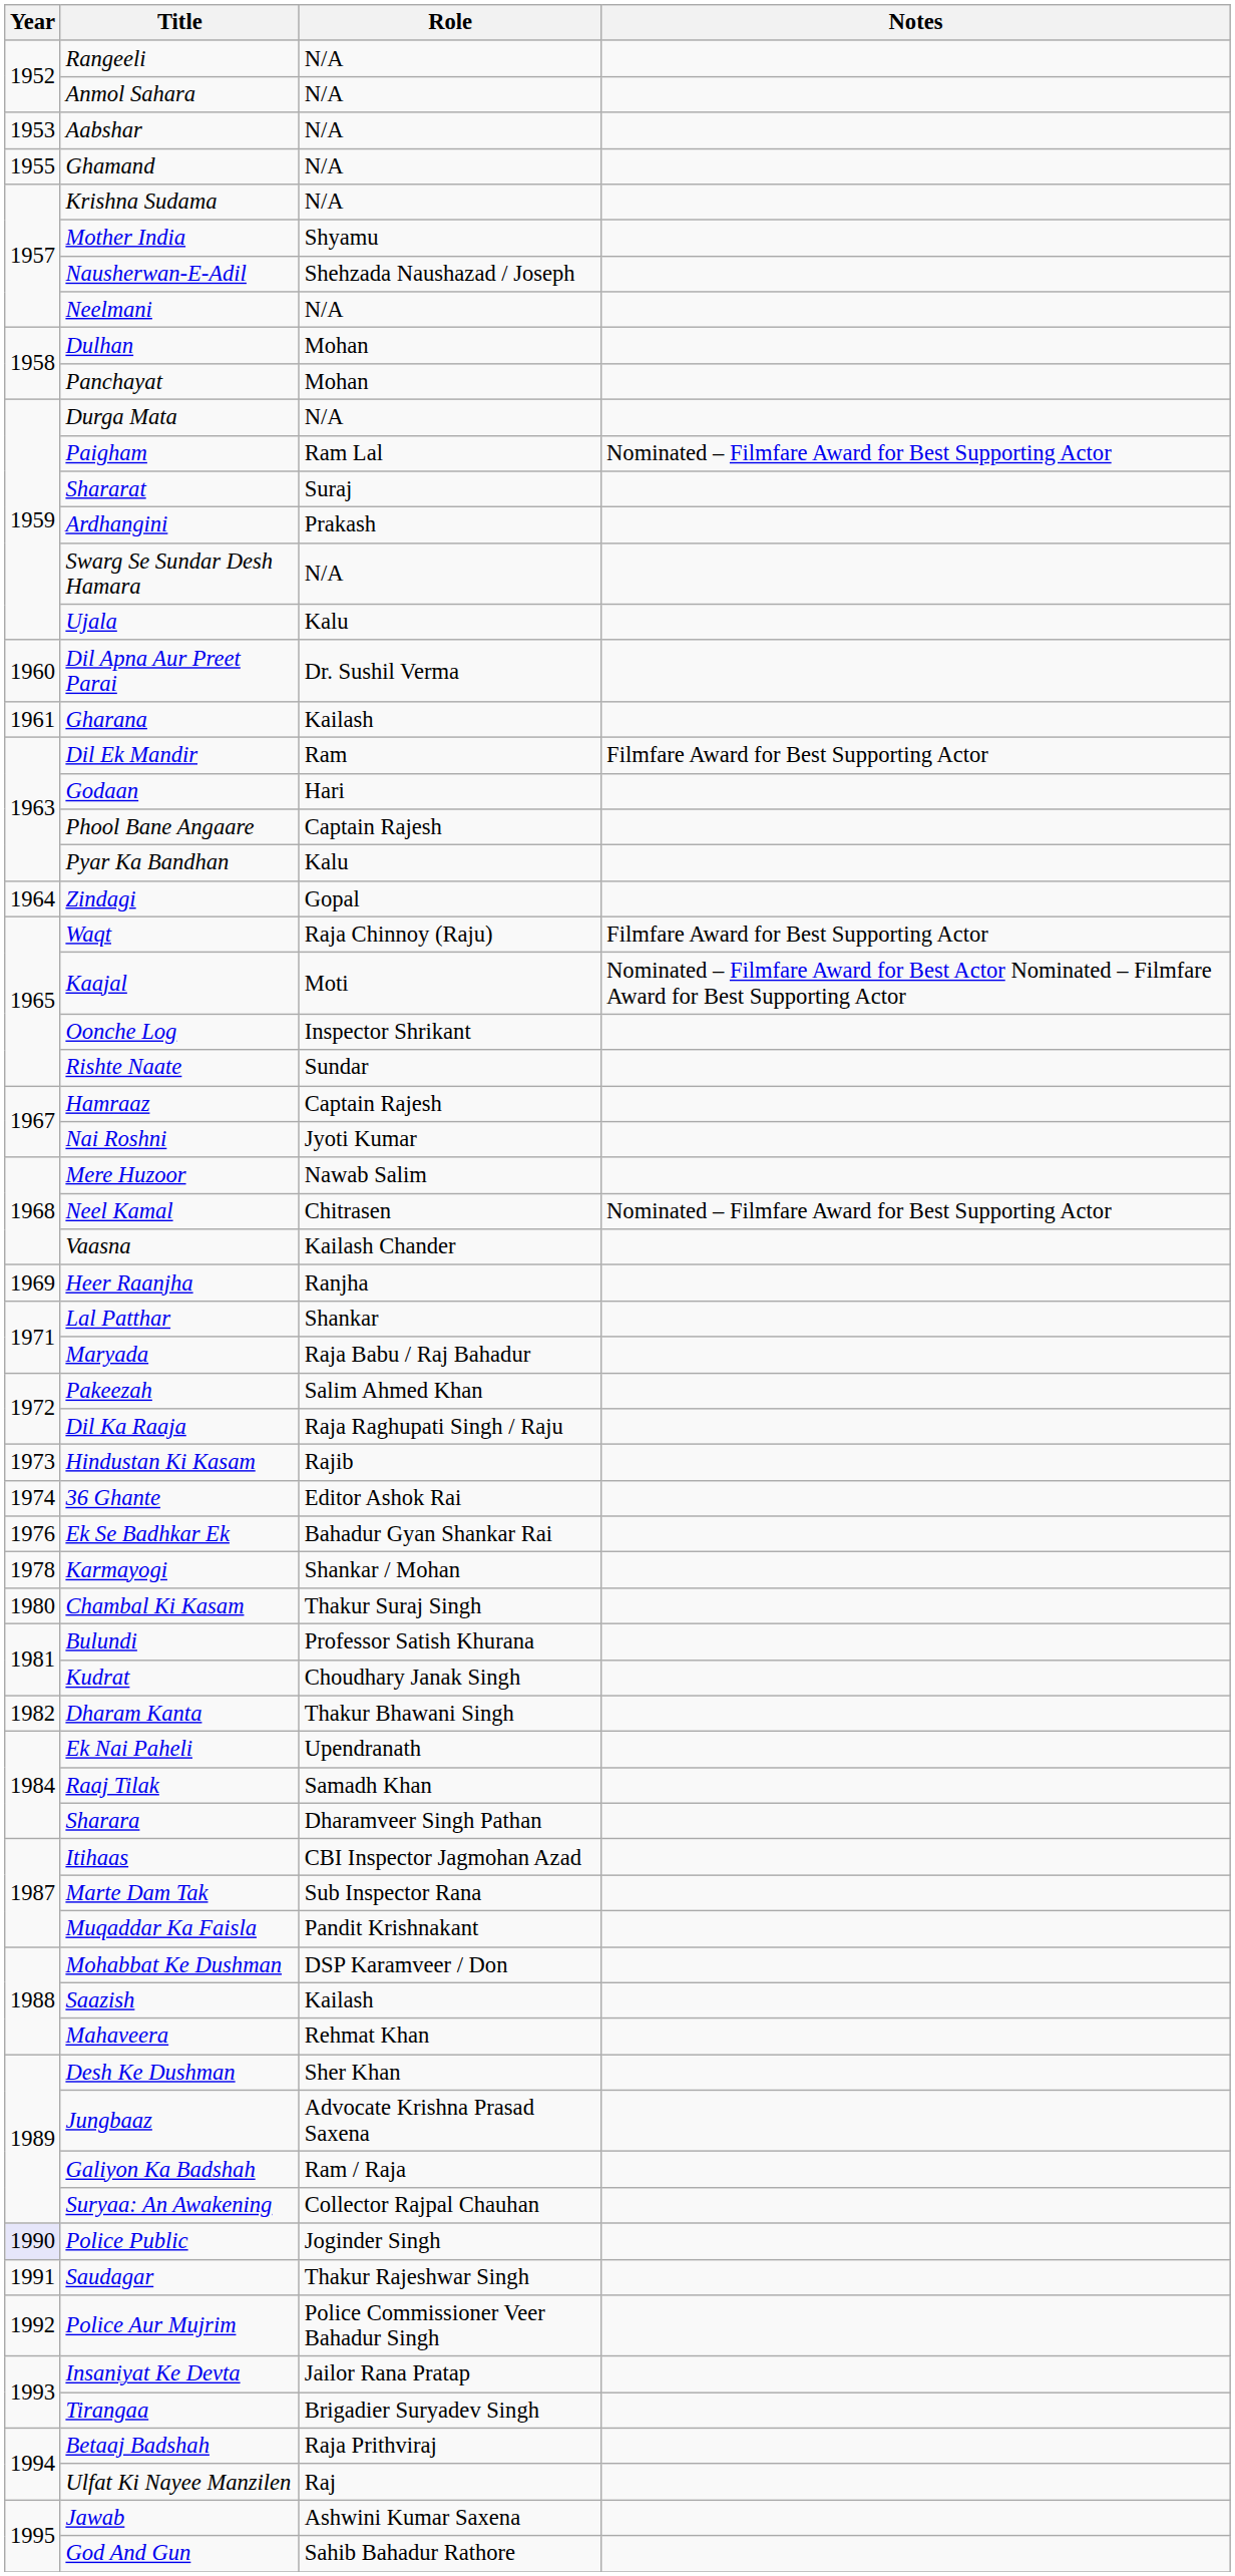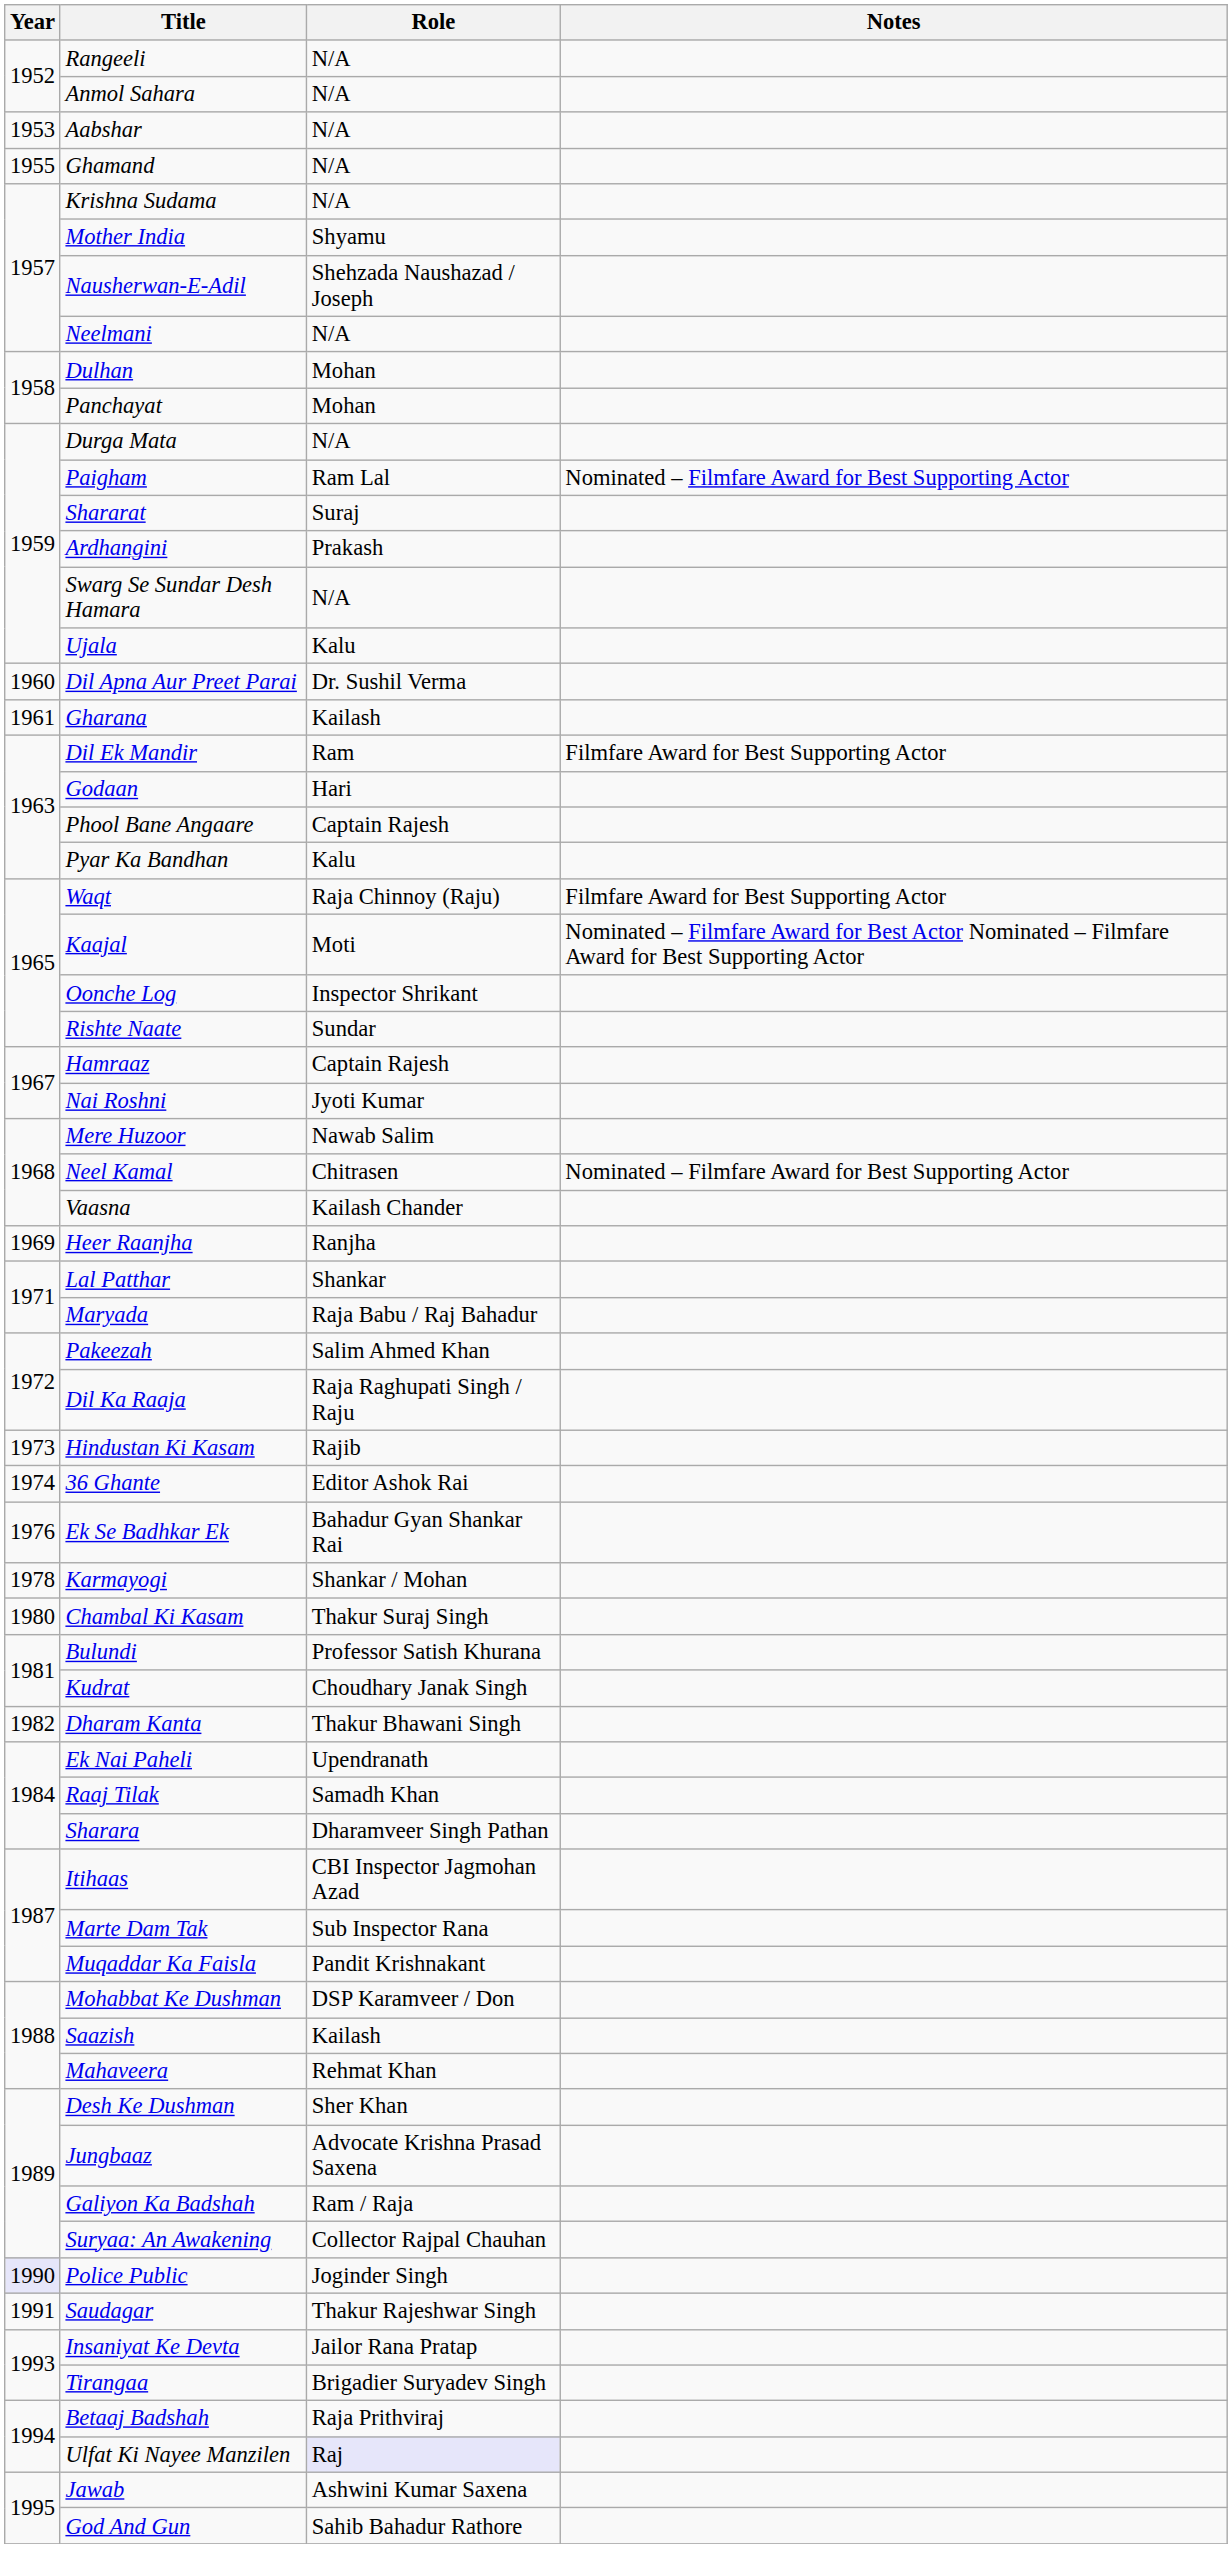 <table class="wikitable">
 <tr>
 <th>Year</th>
 <th>Title</th>
 <th>Role</th>
 <th>Notes</th>
 </tr>
 <tr>
 <td rowspan="2">1952</td>
 <td><em>Rangeeli</em></td>
 <td>N/A</td>
 <td></td>
 </tr>
 <tr>
 <td><em>Anmol Sahara</em></td>
 <td>N/A</td>
 <td></td>
 </tr>
 <tr>
 <td>1953</td>
 <td><em>Aabshar</em></td>
 <td>N/A</td>
 <td></td>
 </tr>
 <tr>
 <td>1955</td>
 <td><em>Ghamand</em></td>
 <td>N/A</td>
 <td></td>
 </tr>
 <tr>
 <td rowspan="4">1957</td>
 <td><em>Krishna Sudama</em></td>
 <td>N/A</td>
 <td></td>
 </tr>
 <tr>
 <td><em><a href='#'>Mother India</a></em></td>
 <td>Shyamu</td>
 <td></td>
 </tr>
 <tr>
 <td><em><a href='#'>Nausherwan-E-Adil</a></em></td>
 <td>Shehzada Naushazad / Joseph</td>
 <td></td>
 </tr>
 <tr>
 <td><em><a href='#'>Neelmani</a></em></td>
 <td>N/A</td>
 <td></td>
 </tr>
 <tr>
 <td rowspan="2">1958</td>
 <td><em><a href='#'>Dulhan</a></em></td>
 <td>Mohan</td>
 <td></td>
 </tr>
 <tr>
 <td><em>Panchayat</em></td>
 <td>Mohan</td>
 <td></td>
 </tr>
 <tr>
 <td rowspan="6">1959</td>
 <td><em>Durga Mata</em></td>
 <td>N/A</td>
 <td></td>
 </tr>
 <tr>
 <td><em><a href='#'>Paigham</a></em></td>
 <td>Ram Lal</td>
 <td>Nominated – <a href='#'>Filmfare Award for Best Supporting Actor</a></td>
 </tr>
 <tr>
 <td><em><a href='#'>Shararat</a></em></td>
 <td>Suraj</td>
 <td></td>
 </tr>
 <tr>
 <td><em><a href='#'>Ardhangini</a></em></td>
 <td>Prakash</td>
 <td></td>
 </tr>
 <tr>
 <td><em>Swarg Se Sundar Desh Hamara</em></td>
 <td>N/A</td>
 <td></td>
 </tr>
 <tr>
 <td><em><a href='#'>Ujala</a></em></td>
 <td>Kalu</td>
 <td></td>
 </tr>
 <tr>
 <td>1960</td>
 <td><em><a href='#'>Dil Apna Aur Preet Parai</a></em></td>
 <td>Dr. Sushil Verma</td>
 <td></td>
 </tr>
 <tr>
 <td>1961</td>
 <td><em><a href='#'>Gharana</a></em></td>
 <td>Kailash</td>
 <td></td>
 </tr>
 <tr>
 <td rowspan="4">1963</td>
 <td><em><a href='#'>Dil Ek Mandir</a></em></td>
 <td>Ram</td>
 <td>Filmfare Award for Best Supporting Actor</td>
 </tr>
 <tr>
 <td><em><a href='#'>Godaan</a></em></td>
 <td>Hari</td>
 <td></td>
 </tr>
 <tr>
 <td><em>Phool Bane Angaare</em></td>
 <td>Captain Rajesh</td>
 <td></td>
 </tr>
 <tr>
 <td><em>Pyar Ka Bandhan</em></td>
 <td>Kalu</td>
-<td></td>
-</tr>
-<tr>
-<td>1964</td>
-<td><em><a href='#'>Zindagi</a></em></td>
-<td>Gopal</td>
 <td></td>
 </tr>
 <tr>
 <td rowspan="4">1965</td>
 <td><em><a href='#'>Waqt</a></em></td>
 <td>Raja Chinnoy (Raju)</td>
 <td>Filmfare Award for Best Supporting Actor</td>
 </tr>
 <tr>
 <td><em><a href='#'>Kaajal</a></em></td>
 <td>Moti</td>
 <td>Nominated – <a href='#'>Filmfare Award for Best Actor</a> Nominated – Filmfare Award for Best Supporting Actor</td>
 </tr>
 <tr>
 <td><em><a href='#'>Oonche Log</a></em></td>
 <td>Inspector Shrikant</td>
 <td></td>
 </tr>
 <tr>
 <td><em><a href='#'>Rishte Naate</a></em></td>
 <td>Sundar</td>
 <td></td>
 </tr>
 <tr>
 <td rowspan="2">1967</td>
 <td><em><a href='#'>Hamraaz</a></em></td>
 <td>Captain Rajesh</td>
 <td></td>
 </tr>
 <tr>
 <td><em><a href='#'>Nai Roshni</a></em></td>
 <td>Jyoti Kumar</td>
 <td></td>
 </tr>
 <tr>
 <td rowspan="3">1968</td>
 <td><em><a href='#'>Mere Huzoor</a></em></td>
 <td>Nawab Salim</td>
 <td></td>
 </tr>
 <tr>
 <td><em><a href='#'>Neel Kamal</a></em></td>
 <td>Chitrasen</td>
 <td>Nominated – Filmfare Award for Best Supporting Actor</td>
 </tr>
 <tr>
 <td><em>Vaasna</em></td>
 <td>Kailash Chander</td>
 <td></td>
 </tr>
 <tr>
 <td>1969</td>
 <td><em><a href='#'>Heer Raanjha</a></em></td>
 <td>Ranjha</td>
 <td></td>
 </tr>
 <tr>
 <td rowspan="2">1971</td>
 <td><em><a href='#'>Lal Patthar</a></em></td>
 <td>Shankar</td>
 <td></td>
 </tr>
 <tr>
 <td><em><a href='#'>Maryada</a></em></td>
 <td>Raja Babu / Raj Bahadur</td>
 <td></td>
 </tr>
 <tr>
 <td rowspan="2">1972</td>
 <td><em><a href='#'>Pakeezah</a></em></td>
 <td>Salim Ahmed Khan</td>
 <td></td>
 </tr>
 <tr>
 <td><em><a href='#'>Dil Ka Raaja</a></em></td>
 <td>Raja Raghupati Singh / Raju</td>
 <td></td>
 </tr>
 <tr>
 <td>1973</td>
 <td><em><a href='#'>Hindustan Ki Kasam</a></em></td>
 <td>Rajib</td>
 <td></td>
 </tr>
 <tr>
 <td>1974</td>
 <td><em><a href='#'>36 Ghante</a></em></td>
 <td>Editor Ashok Rai</td>
 <td></td>
 </tr>
 <tr>
 <td>1976</td>
 <td><em><a href='#'>Ek Se Badhkar Ek</a></em></td>
 <td>Bahadur Gyan Shankar Rai</td>
 <td></td>
 </tr>
 <tr>
 <td>1978</td>
 <td><em><a href='#'>Karmayogi</a></em></td>
 <td>Shankar / Mohan</td>
 <td></td>
 </tr>
 <tr>
 <td>1980</td>
 <td><em><a href='#'>Chambal Ki Kasam</a></em></td>
 <td>Thakur Suraj Singh</td>
 <td></td>
 </tr>
 <tr>
 <td rowspan="2">1981</td>
 <td><em><a href='#'>Bulundi</a></em></td>
 <td>Professor Satish Khurana</td>
 <td></td>
 </tr>
 <tr>
 <td><em><a href='#'>Kudrat</a></em></td>
 <td>Choudhary Janak Singh</td>
 <td></td>
 </tr>
 <tr>
 <td>1982</td>
 <td><em><a href='#'>Dharam Kanta</a></em></td>
 <td>Thakur Bhawani Singh</td>
 <td></td>
 </tr>
 <tr>
 <td rowspan="3">1984</td>
 <td><em><a href='#'>Ek Nai Paheli</a></em></td>
 <td>Upendranath</td>
 <td></td>
 </tr>
 <tr>
 <td><em><a href='#'>Raaj Tilak</a></em></td>
 <td>Samadh Khan</td>
 <td></td>
 </tr>
 <tr>
 <td><em><a href='#'>Sharara</a></em></td>
 <td>Dharamveer Singh Pathan</td>
 <td></td>
 </tr>
 <tr>
 <td rowspan="3">1987</td>
 <td><em><a href='#'>Itihaas</a></em></td>
 <td>CBI Inspector Jagmohan Azad</td>
 <td></td>
 </tr>
 <tr>
 <td><em><a href='#'>Marte Dam Tak</a></em></td>
 <td>Sub Inspector Rana</td>
 <td></td>
 </tr>
 <tr>
 <td><em><a href='#'>Muqaddar Ka Faisla</a></em></td>
 <td>Pandit Krishnakant</td>
 <td></td>
 </tr>
 <tr>
 <td rowspan="3">1988</td>
 <td><em><a href='#'>Mohabbat Ke Dushman</a></em></td>
 <td>DSP Karamveer / Don</td>
 <td></td>
 </tr>
 <tr>
 <td><em><a href='#'>Saazish</a></em></td>
 <td>Kailash</td>
 <td></td>
 </tr>
 <tr>
 <td><em><a href='#'>Mahaveera</a></em></td>
 <td>Rehmat Khan</td>
 <td></td>
 </tr>
 <tr>
 <td rowspan="4">1989</td>
 <td><em><a href='#'>Desh Ke Dushman</a></em></td>
 <td>Sher Khan</td>
 <td></td>
 </tr>
 <tr>
 <td><em><a href='#'>Jungbaaz</a></em></td>
 <td>Advocate Krishna Prasad Saxena</td>
 <td></td>
 </tr>
 <tr>
 <td><em><a href='#'>Galiyon Ka Badshah</a></em></td>
 <td>Ram / Raja</td>
 <td></td>
 </tr>
 <tr>
 <td><em><a href='#'>Suryaa: An Awakening</a></em></td>
 <td>Collector Rajpal Chauhan</td>
 <td></td>
 </tr>
 <tr>
 <td style="background: lavender;">1990</td>
 <td><em><a href='#'>Police Public</a></em></td>
 <td>Joginder Singh</td>
 <td></td>
 </tr>
 <tr>
 <td>1991</td>
 <td><em><a href='#'>Saudagar</a></em></td>
 <td>Thakur Rajeshwar Singh</td>
 <td></td>
 </tr>
 <tr>
-<td>1992</td>
-<td><em><a href='#'>Police Aur Mujrim</a></em></td>
-<td>Police Commissioner Veer Bahadur Singh</td>
-<td></td>
-</tr>
-<tr>
 <td rowspan="2">1993</td>
 <td><em><a href='#'>Insaniyat Ke Devta</a></em></td>
 <td>Jailor Rana Pratap</td>
 <td></td>
 </tr>
 <tr>
 <td><em><a href='#'>Tirangaa</a></em></td>
 <td>Brigadier Suryadev Singh</td>
 <td></td>
 </tr>
 <tr>
 <td rowspan="2">1994</td>
 <td><em><a href='#'>Betaaj Badshah</a></em></td>
 <td>Raja Prithviraj</td>
 <td></td>
 </tr>
 <tr>
 <td><em>Ulfat Ki Nayee Manzilen</em></td>
-<td>Raj</td>
+<td style="background: lavender;">Raj</td>
 <td></td>
 </tr>
 <tr>
 <td rowspan="2">1995</td>
 <td><em><a href='#'>Jawab</a></em></td>
 <td>Ashwini Kumar Saxena</td>
 <td></td>
 </tr>
 <tr>
 <td><em><a href='#'>God And Gun</a></em></td>
 <td>Sahib Bahadur Rathore</td>
 <td></td>
 </tr>
 <tr>
 </tr>
 </table>
